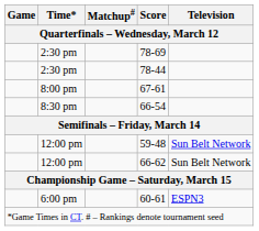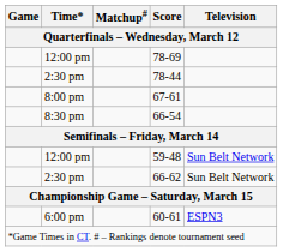 <table class="wikitable" style="font-size: 95%">
 <tr align="center">
 <th>Game</th>
 <th>Time*</th>
 <th>Matchup<sup>#</sup></th>
 <th>Score</th>
 <th>Television</th>
 </tr>
 <tr>
 <th colspan=6>Quarterfinals – Wednesday, March 12</th>
 </tr>
 <tr>
 <td></td>
-<td>2:30 pm</td>
+<td>12:00 pm</td>
 <td></td>
 <td>78-69</td>
 <td></td>
 </tr>
 <tr>
 <td></td>
 <td>2:30 pm</td>
 <td></td>
 <td>78-44</td>
 <td></td>
 </tr>
 <tr>
 <td></td>
 <td>8:00 pm</td>
 <td></td>
 <td>67-61</td>
 <td></td>
 </tr>
 <tr>
 <td></td>
 <td>8:30 pm</td>
 <td></td>
 <td>66-54</td>
 <td></td>
 </tr>
 <tr>
 <th colspan=6>Semifinals – Friday, March 14</th>
 </tr>
 <tr>
 <td></td>
 <td>12:00 pm</td>
 <td></td>
 <td>59-48</td>
 <td><a href='#'>Sun Belt Network</a></td>
 </tr>
 <tr>
 <td></td>
-<td>12:00 pm</td>
+<td>2:30 pm</td>
 <td></td>
 <td>66-62</td>
 <td>Sun Belt Network</td>
 </tr>
 <tr>
 <th colspan=6>Championship Game – Saturday, March 15</th>
 </tr>
 <tr>
 <td></td>
 <td>6:00 pm</td>
 <td></td>
 <td>60-61</td>
 <td><a href='#'>ESPN3</a></td>
 </tr>
 <tr>
 <td colspan=6><small>*Game Times in <a href='#'>CT</a>. # – Rankings denote tournament seed</small></td>
 </tr>
 </table>
